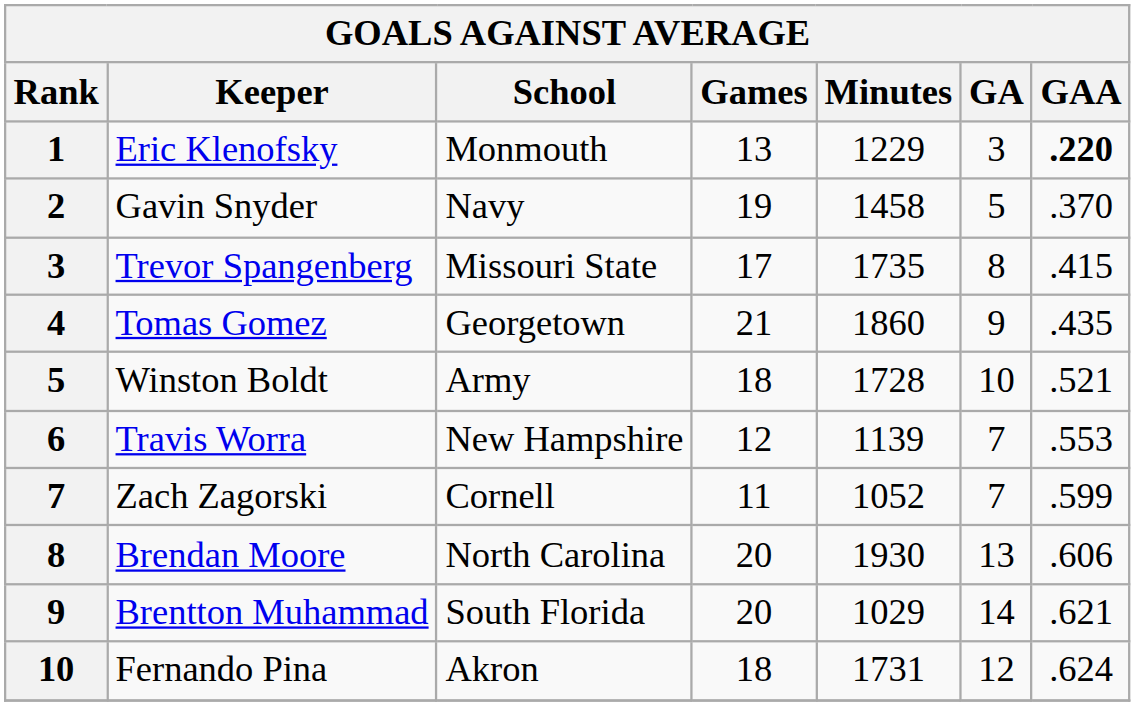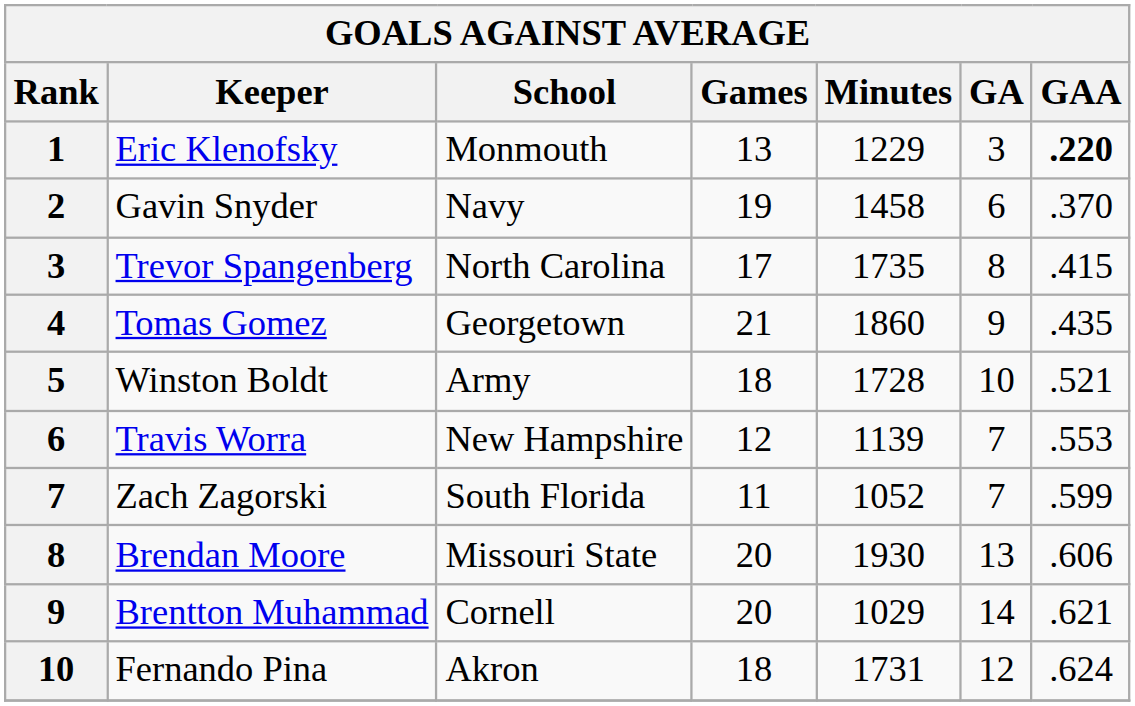 <table class="wikitable">
 <tr>
 <th colspan=7>GOALS AGAINST AVERAGE</th>
 </tr>
 <tr>
 <th>Rank</th>
 <th>Keeper</th>
 <th>School</th>
 <th>Games</th>
 <th>Minutes</th>
 <th>GA</th>
 <th>GAA</th>
 </tr>
 <tr>
 <th>1</th>
 <td> <a href='#'>Eric Klenofsky</a></td>
 <td>Monmouth</td>
 <td style="text-align:center;">13</td>
 <td style="text-align:center;">1229</td>
 <td style="text-align:center;">3</td>
 <td style="text-align:center;"><strong>.220</strong></td>
 </tr>
 <tr>
 <th>2</th>
 <td> Gavin Snyder</td>
 <td>Navy</td>
 <td style="text-align:center;">19</td>
 <td style="text-align:center;">1458</td>
-<td style="text-align:center;">5</td>
+<td style="text-align:center;">6</td>
 <td style="text-align:center;">.370</td>
 </tr>
 <tr>
 <th>3</th>
 <td> <a href='#'>Trevor Spangenberg</a></td>
-<td>Missouri State</td>
+<td>North Carolina</td>
 <td style="text-align:center;">17</td>
 <td style="text-align:center;">1735</td>
 <td style="text-align:center;">8</td>
 <td style="text-align:center;">.415</td>
 </tr>
 <tr>
 <th>4</th>
 <td> <a href='#'>Tomas Gomez</a></td>
 <td>Georgetown</td>
 <td style="text-align:center;">21</td>
 <td style="text-align:center;">1860</td>
 <td style="text-align:center;">9</td>
 <td style="text-align:center;">.435</td>
 </tr>
 <tr>
 <th>5</th>
 <td> Winston Boldt</td>
 <td>Army</td>
 <td style="text-align:center;">18</td>
 <td style="text-align:center;">1728</td>
 <td style="text-align:center;">10</td>
 <td style="text-align:center;">.521</td>
 </tr>
 <tr>
 <th>6</th>
 <td> <a href='#'>Travis Worra</a></td>
 <td>New Hampshire</td>
 <td style="text-align:center;">12</td>
 <td style="text-align:center;">1139</td>
 <td style="text-align:center;">7</td>
 <td style="text-align:center;">.553</td>
 </tr>
 <tr>
 <th>7</th>
 <td> Zach Zagorski</td>
-<td>Cornell</td>
+<td>South Florida</td>
 <td style="text-align:center;">11</td>
 <td style="text-align:center;">1052</td>
 <td style="text-align:center;">7</td>
 <td style="text-align:center;">.599</td>
 </tr>
 <tr>
 <th>8</th>
 <td> <a href='#'>Brendan Moore</a></td>
-<td>North Carolina</td>
+<td>Missouri State</td>
 <td style="text-align:center;">20</td>
 <td style="text-align:center;">1930</td>
 <td style="text-align:center;">13</td>
 <td style="text-align:center;">.606</td>
 </tr>
 <tr>
 <th>9</th>
 <td> <a href='#'>Brentton Muhammad</a></td>
-<td>South Florida</td>
+<td>Cornell</td>
 <td style="text-align:center;">20</td>
 <td style="text-align:center;">1029</td>
 <td style="text-align:center;">14</td>
 <td style="text-align:center;">.621</td>
 </tr>
 <tr>
 <th>10</th>
 <td> Fernando Pina</td>
 <td>Akron</td>
 <td style="text-align:center;">18</td>
 <td style="text-align:center;">1731</td>
 <td style="text-align:center;">12</td>
 <td style="text-align:center;">.624</td>
 </tr>
 <tr>
 </tr>
 </table>
